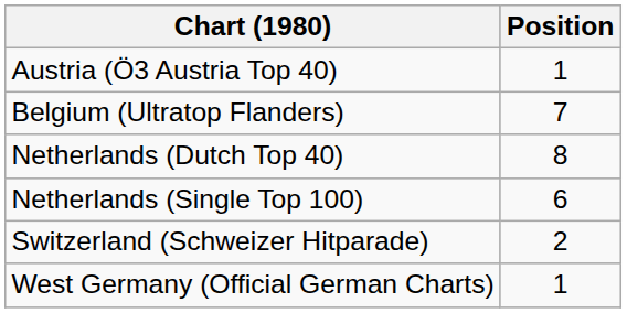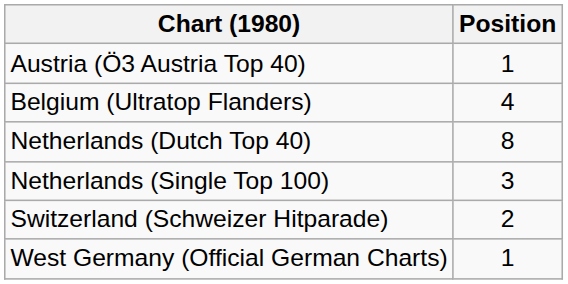 <table class="wikitable sortable">
 <tr>
 <th>Chart (1980)</th>
 <th>Position</th>
 </tr>
 <tr>
 <td>Austria (Ö3 Austria Top 40)</td>
 <td align="center">1</td>
 </tr>
 <tr>
 <td>Belgium (Ultratop Flanders)</td>
-<td align="center">7</td>
+<td align="center">4</td>
 </tr>
 <tr>
 <td>Netherlands (Dutch Top 40)</td>
 <td align="center">8</td>
 </tr>
 <tr>
 <td>Netherlands (Single Top 100)</td>
-<td align="center">6</td>
+<td align="center">3</td>
 </tr>
 <tr>
 <td>Switzerland (Schweizer Hitparade)</td>
 <td align="center">2</td>
 </tr>
 <tr>
 <td>West Germany (Official German Charts)</td>
 <td align="center">1</td>
 </tr>
 </table>
